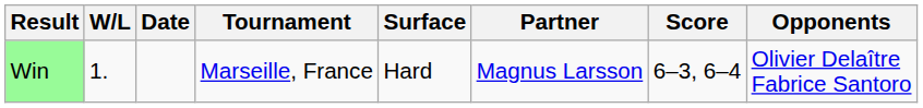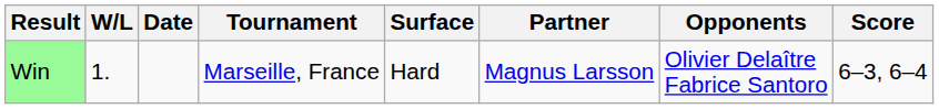 <table class="sortable wikitable">
 <tr>
 <th>Result</th>
 <th class="unsortable">W/L</th>
 <th>Date</th>
 <th>Tournament</th>
 <th>Surface</th>
 <th>Partner</th>
+<th>Opponents</th>
 <th class="unsortable">Score</th>
-<th>Opponents</th>
 </tr>
 <tr>
 <td style="background:#98fb98;">Win</td>
 <td>1.</td>
 <td><a href='#'></a></td>
 <td><a href='#'>Marseille</a>, France</td>
 <td>Hard</td>
 <td> <a href='#'>Magnus Larsson</a></td>
+<td> <a href='#'>Olivier Delaître</a> <br>  <a href='#'>Fabrice Santoro</a></td>
 <td>6–3, 6–4</td>
-<td> <a href='#'>Olivier Delaître</a> <br>  <a href='#'>Fabrice Santoro</a></td>
 </tr>
 </table>
